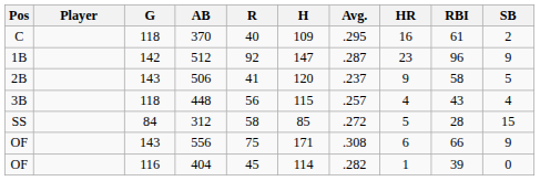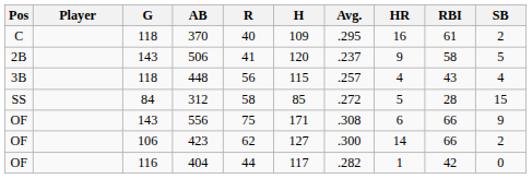 <table class="wikitable sortable">
 <tr>
 <th bgcolor="#DDDDFF" width="5%">Pos</th>
 <th bgcolor="#DDDDFF" width="16%">Player</th>
 <th bgcolor="#DDDDFF" width="9%">G</th>
 <th bgcolor="#DDDDFF" width="9%">AB</th>
 <th bgcolor="#DDDDFF" width="9%">R</th>
 <th bgcolor="#DDDDFF" width="9%">H</th>
 <th bgcolor="#DDDDFF" width="9%">Avg.</th>
 <th bgcolor="#DDDDFF" width="9%">HR</th>
 <th bgcolor="#DDDDFF" width="9%">RBI</th>
 <th bgcolor="#DDDDFF" width="9%">SB</th>
 </tr>
 <tr align="center">
 <td>C</td>
 <td></td>
 <td>118</td>
 <td>370</td>
 <td>40</td>
 <td>109</td>
 <td>.295</td>
 <td>16</td>
 <td>61</td>
 <td>2</td>
-</tr>
-<tr align="center">
-<td>1B</td>
-<td></td>
-<td>142</td>
-<td>512</td>
-<td>92</td>
-<td>147</td>
-<td>.287</td>
-<td>23</td>
-<td>96</td>
-<td>9</td>
 </tr>
 <tr align="center">
 <td>2B</td>
 <td></td>
 <td>143</td>
 <td>506</td>
 <td>41</td>
 <td>120</td>
 <td>.237</td>
 <td>9</td>
 <td>58</td>
 <td>5</td>
 </tr>
 <tr align="center">
 <td>3B</td>
 <td></td>
 <td>118</td>
 <td>448</td>
 <td>56</td>
 <td>115</td>
 <td>.257</td>
 <td>4</td>
 <td>43</td>
 <td>4</td>
 </tr>
 <tr align="center">
 <td>SS</td>
 <td></td>
 <td>84</td>
 <td>312</td>
 <td>58</td>
 <td>85</td>
 <td>.272</td>
 <td>5</td>
 <td>28</td>
 <td>15</td>
 </tr>
 <tr align="center">
 <td>OF</td>
 <td></td>
 <td>143</td>
 <td>556</td>
 <td>75</td>
 <td>171</td>
 <td>.308</td>
 <td>6</td>
 <td>66</td>
 <td>9</td>
 </tr>
 <tr align="center">
 <td>OF</td>
 <td></td>
+<td>106</td>
+<td>423</td>
+<td>62</td>
+<td>127</td>
+<td>.300</td>
+<td>14</td>
+<td>66</td>
+<td>2</td>
+</tr>
+<tr align="center">
+<td>OF</td>
+<td></td>
 <td>116</td>
 <td>404</td>
-<td>45</td>
-<td>114</td>
+<td>44</td>
+<td>117</td>
 <td>.282</td>
 <td>1</td>
-<td>39</td>
+<td>42</td>
 <td>0</td>
 </tr>
 </table>
